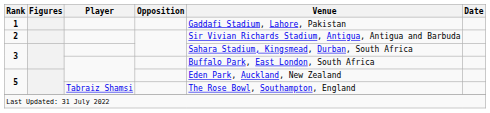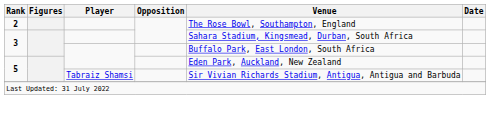 <table class="wikitable plainrowheaders sortable">
 <tr>
 <th scope=col>Rank</th>
 <th scope=col>Figures</th>
 <th scope=col>Player</th>
 <th scope=col>Opposition</th>
 <th scope=col>Venue</th>
 <th scope=col>Date</th>
 </tr>
 <tr>
-<td align=center><strong>1</strong></td>
-<th scope=row style=text-align:center;><strong></strong></th>
-<td></td>
-<td></td>
-<td><a href='#'>Gaddafi Stadium</a>, <a href='#'>Lahore</a>, Pakistan</td>
-<td> </td>
-</tr>
-<tr>
 <td align=center><strong>2</strong></td>
 <th scope=row style=text-align:center;><strong></strong></th>
 <td></td>
 <td rowspan=2></td>
-<td><a href='#'>Sir Vivian Richards Stadium</a>, <a href='#'>Antigua</a>, Antigua and Barbuda</td>
+<td><a href='#'>The Rose Bowl</a>, <a href='#'>Southampton</a>, England</td>
 <td> </td>
 </tr>
 <tr>
 <td align=center rowspan=2><strong>3</strong></td>
 <th scope=row style=text-align:center; rowspan=2><strong></strong></th>
 <td></td>
 <td><a href='#'>Sahara Stadium, Kingsmead</a>, <a href='#'>Durban</a>, South Africa</td>
 <td></td>
 </tr>
 <tr>
 <td rowspan=2></td>
 <td></td>
 <td><a href='#'>Buffalo Park</a>, <a href='#'>East London</a>, South Africa</td>
 <td></td>
 </tr>
 <tr>
 <td align=center rowspan=2><strong>5</strong></td>
 <th scope=row style=text-align:center; rowspan=2><strong></strong></th>
 <td></td>
 <td><a href='#'>Eden Park</a>, <a href='#'>Auckland</a>, New Zealand</td>
 <td></td>
 </tr>
 <tr>
 <td><a href='#'>Tabraiz Shamsi</a></td>
 <td></td>
-<td><a href='#'>The Rose Bowl</a>, <a href='#'>Southampton</a>, England</td>
+<td><a href='#'>Sir Vivian Richards Stadium</a>, <a href='#'>Antigua</a>, Antigua and Barbuda</td>
 <td> </td>
 </tr>
 <tr>
 </tr>
 <tr class=sortbottom>
 <td colspan=6><small>Last Updated: 31 July 2022</small></td>
 </tr>
 </table>
